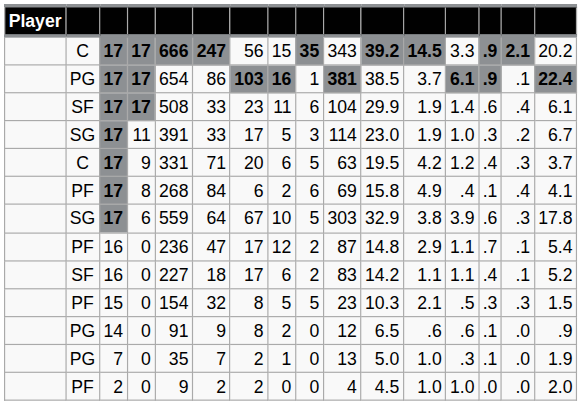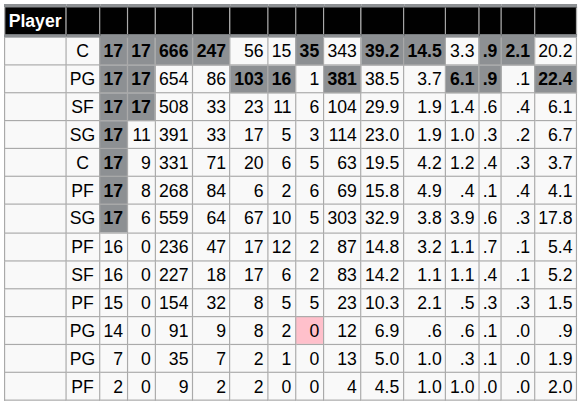 <table class="wikitable sortable" style="font-size: 95%; text-align:right;">
 <tr>
 <th style="background:#010101; color:#FFFFFF; border-top:#8D9093 3px solid; border-bottom:#8D9093 3px solid;">Player</th>
 <th style="background:#010101; color:#FFFFFF; border-top:#8D9093 3px solid; border-bottom:#8D9093 3px solid;"></th>
 <th style="background:#010101; color:#FFFFFF; border-top:#8D9093 3px solid; border-bottom:#8D9093 3px solid;"></th>
 <th style="background:#010101; color:#FFFFFF; border-top:#8D9093 3px solid; border-bottom:#8D9093 3px solid;"></th>
 <th style="background:#010101; color:#FFFFFF; border-top:#8D9093 3px solid; border-bottom:#8D9093 3px solid;"></th>
 <th style="background:#010101; color:#FFFFFF; border-top:#8D9093 3px solid; border-bottom:#8D9093 3px solid;"></th>
 <th style="background:#010101; color:#FFFFFF; border-top:#8D9093 3px solid; border-bottom:#8D9093 3px solid;"></th>
 <th style="background:#010101; color:#FFFFFF; border-top:#8D9093 3px solid; border-bottom:#8D9093 3px solid;"></th>
 <th style="background:#010101; color:#FFFFFF; border-top:#8D9093 3px solid; border-bottom:#8D9093 3px solid;"></th>
 <th style="background:#010101; color:#FFFFFF; border-top:#8D9093 3px solid; border-bottom:#8D9093 3px solid;"></th>
 <th style="background:#010101; color:#FFFFFF; border-top:#8D9093 3px solid; border-bottom:#8D9093 3px solid;"></th>
 <th style="background:#010101; color:#FFFFFF; border-top:#8D9093 3px solid; border-bottom:#8D9093 3px solid;"></th>
 <th style="background:#010101; color:#FFFFFF; border-top:#8D9093 3px solid; border-bottom:#8D9093 3px solid;"></th>
 <th style="background:#010101; color:#FFFFFF; border-top:#8D9093 3px solid; border-bottom:#8D9093 3px solid;"></th>
 <th style="background:#010101; color:#FFFFFF; border-top:#8D9093 3px solid; border-bottom:#8D9093 3px solid;"></th>
 <th style="background:#010101; color:#FFFFFF; border-top:#8D9093 3px solid; border-bottom:#8D9093 3px solid;"></th>
 </tr>
 <tr>
 <td style="text-align:left;"></td>
 <td style="text-align:center;">C</td>
 <td style="background:#8D9093; color:#010101;"><strong>17</strong></td>
 <td style="background:#8D9093; color:#010101;"><strong>17</strong></td>
 <td style="background:#8D9093; color:#010101;"><strong>666</strong></td>
 <td style="background:#8D9093; color:#010101;"><strong>247</strong></td>
 <td>56</td>
 <td>15</td>
 <td style="background:#8D9093; color:#010101;"><strong>35</strong></td>
 <td>343</td>
 <td style="background:#8D9093; color:#010101;"><strong>39.2</strong></td>
 <td style="background:#8D9093; color:#010101;"><strong>14.5</strong></td>
 <td>3.3</td>
 <td style="background:#8D9093; color:#010101;"><strong>.9</strong></td>
 <td style="background:#8D9093; color:#010101;"><strong>2.1</strong></td>
 <td>20.2</td>
 </tr>
 <tr>
 <td style="text-align:left;"></td>
 <td style="text-align:center;">PG</td>
 <td style="background:#8D9093; color:#010101;"><strong>17</strong></td>
 <td style="background:#8D9093; color:#010101;"><strong>17</strong></td>
 <td>654</td>
 <td>86</td>
 <td style="background:#8D9093; color:#010101;"><strong>103</strong></td>
 <td style="background:#8D9093; color:#010101;"><strong>16</strong></td>
 <td>1</td>
 <td style="background:#8D9093; color:#010101;"><strong>381</strong></td>
 <td>38.5</td>
 <td>3.7</td>
 <td style="background:#8D9093; color:#010101;"><strong>6.1</strong></td>
 <td style="background:#8D9093; color:#010101;"><strong>.9</strong></td>
 <td>.1</td>
 <td style="background:#8D9093; color:#010101;"><strong>22.4</strong></td>
 </tr>
 <tr>
 <td style="text-align:left;"></td>
 <td style="text-align:center;">SF</td>
 <td style="background:#8D9093; color:#010101;"><strong>17</strong></td>
 <td style="background:#8D9093; color:#010101;"><strong>17</strong></td>
 <td>508</td>
 <td>33</td>
 <td>23</td>
 <td>11</td>
 <td>6</td>
 <td>104</td>
 <td>29.9</td>
 <td>1.9</td>
 <td>1.4</td>
 <td>.6</td>
 <td>.4</td>
 <td>6.1</td>
 </tr>
 <tr>
 <td style="text-align:left;"></td>
 <td style="text-align:center;">SG</td>
 <td style="background:#8D9093; color:#010101;"><strong>17</strong></td>
 <td>11</td>
 <td>391</td>
 <td>33</td>
 <td>17</td>
 <td>5</td>
 <td>3</td>
 <td>114</td>
 <td>23.0</td>
 <td>1.9</td>
 <td>1.0</td>
 <td>.3</td>
 <td>.2</td>
 <td>6.7</td>
 </tr>
 <tr>
 <td style="text-align:left;"></td>
 <td style="text-align:center;">C</td>
 <td style="background:#8D9093; color:#010101;"><strong>17</strong></td>
 <td>9</td>
 <td>331</td>
 <td>71</td>
 <td>20</td>
 <td>6</td>
 <td>5</td>
 <td>63</td>
 <td>19.5</td>
 <td>4.2</td>
 <td>1.2</td>
 <td>.4</td>
 <td>.3</td>
 <td>3.7</td>
 </tr>
 <tr>
 <td style="text-align:left;"></td>
 <td style="text-align:center;">PF</td>
 <td style="background:#8D9093; color:#010101;"><strong>17</strong></td>
 <td>8</td>
 <td>268</td>
 <td>84</td>
 <td>6</td>
 <td>2</td>
 <td>6</td>
 <td>69</td>
 <td>15.8</td>
 <td>4.9</td>
 <td>.4</td>
 <td>.1</td>
 <td>.4</td>
 <td>4.1</td>
 </tr>
 <tr>
 <td style="text-align:left;"></td>
 <td style="text-align:center;">SG</td>
 <td style="background:#8D9093; color:#010101;"><strong>17</strong></td>
 <td>6</td>
 <td>559</td>
 <td>64</td>
 <td>67</td>
 <td>10</td>
 <td>5</td>
 <td>303</td>
 <td>32.9</td>
 <td>3.8</td>
 <td>3.9</td>
 <td>.6</td>
 <td>.3</td>
 <td>17.8</td>
 </tr>
 <tr>
 <td style="text-align:left;"></td>
 <td style="text-align:center;">PF</td>
 <td>16</td>
 <td>0</td>
 <td>236</td>
 <td>47</td>
 <td>17</td>
 <td>12</td>
 <td>2</td>
 <td>87</td>
 <td>14.8</td>
-<td>2.9</td>
+<td>3.2</td>
 <td>1.1</td>
 <td>.7</td>
 <td>.1</td>
 <td>5.4</td>
 </tr>
 <tr>
 <td style="text-align:left;"></td>
 <td style="text-align:center;">SF</td>
 <td>16</td>
 <td>0</td>
 <td>227</td>
 <td>18</td>
 <td>17</td>
 <td>6</td>
 <td>2</td>
 <td>83</td>
 <td>14.2</td>
 <td>1.1</td>
 <td>1.1</td>
 <td>.4</td>
 <td>.1</td>
 <td>5.2</td>
 </tr>
 <tr>
 <td style="text-align:left;"></td>
 <td style="text-align:center;">PF</td>
 <td>15</td>
 <td>0</td>
 <td>154</td>
 <td>32</td>
 <td>8</td>
 <td>5</td>
 <td>5</td>
 <td>23</td>
 <td>10.3</td>
 <td>2.1</td>
 <td>.5</td>
 <td>.3</td>
 <td>.3</td>
 <td>1.5</td>
 </tr>
 <tr>
 <td style="text-align:left;"></td>
 <td style="text-align:center;">PG</td>
 <td>14</td>
 <td>0</td>
 <td>91</td>
 <td>9</td>
 <td>8</td>
 <td>2</td>
-<td>0</td>
+<td style="background: pink;">0</td>
 <td>12</td>
-<td>6.5</td>
+<td>6.9</td>
 <td>.6</td>
 <td>.6</td>
 <td>.1</td>
 <td>.0</td>
 <td>.9</td>
 </tr>
 <tr>
 <td style="text-align:left;"></td>
 <td style="text-align:center;">PG</td>
 <td>7</td>
 <td>0</td>
 <td>35</td>
 <td>7</td>
 <td>2</td>
 <td>1</td>
 <td>0</td>
 <td>13</td>
 <td>5.0</td>
 <td>1.0</td>
 <td>.3</td>
 <td>.1</td>
 <td>.0</td>
 <td>1.9</td>
 </tr>
 <tr>
 <td style="text-align:left;"></td>
 <td style="text-align:center;">PF</td>
 <td>2</td>
 <td>0</td>
 <td>9</td>
 <td>2</td>
 <td>2</td>
 <td>0</td>
 <td>0</td>
 <td>4</td>
 <td>4.5</td>
 <td>1.0</td>
 <td>1.0</td>
 <td>.0</td>
 <td>.0</td>
 <td>2.0</td>
 </tr>
 </table>
